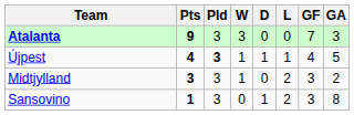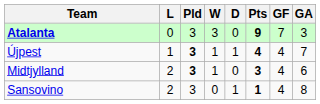 <table class="wikitable" style="text-align:center;">
 <tr>
 <th width=200>Team</th>
-<th width=20>Pts</th>
+<th width=20>L</th>
 <th width=20>Pld</th>
 <th width=20>W</th>
 <th width=20>D</th>
-<th width=20>L</th>
+<th width=20>Pts</th>
 <th width=20>GF</th>
 <th width=20>GA</th>
 </tr>
 <tr style="background:#ccffcc">
 <td style="text-align:left">  <strong><a href='#'>Atalanta</a></strong></td>
-<td><strong>9</strong></td>
+<td>0</td>
 <td>3</td>
 <td>3</td>
 <td>0</td>
-<td>0</td>
+<td><strong>9</strong></td>
 <td>7</td>
 <td>3</td>
 </tr>
 <tr>
 <td style="text-align:left"> <a href='#'>Újpest</a></td>
-<td><strong>4</strong></td>
+<td>1</td>
 <td><strong>3</strong></td>
 <td>1</td>
 <td>1</td>
-<td>1</td>
+<td><strong>4</strong></td>
 <td>4</td>
-<td>5</td>
+<td>7</td>
 </tr>
 <tr>
 <td style="text-align:left"> <a href='#'>Midtjylland</a></td>
+<td>2</td>
 <td><strong>3</strong></td>
-<td>3</td>
 <td>1</td>
 <td>0</td>
-<td>2</td>
-<td>3</td>
-<td>2</td>
+<td><strong>3</strong></td>
+<td>4</td>
+<td>6</td>
 </tr>
 <tr>
 <td style="text-align:left"> <a href='#'>Sansovino</a></td>
-<td><strong>1</strong></td>
+<td>2</td>
 <td>3</td>
 <td>0</td>
 <td>1</td>
-<td>2</td>
-<td>3</td>
+<td><strong>1</strong></td>
+<td>4</td>
 <td>8</td>
 </tr>
 </table>
